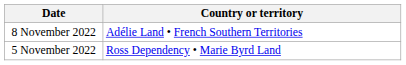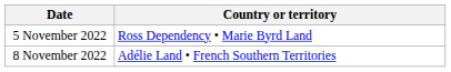 <table class="wikitable sortable">
 <tr>
 <th style="width:8em;">Date</th>
 <th style="width:25em;">Country or territory</th>
 </tr>
 <tr style="background:#fff;">
+<td style="text-align:center;">5 November 2022</td>
+<td> <a href='#'>Ross Dependency</a> • <a href='#'>Marie Byrd Land</a></td>
+</tr>
+<tr style="background:#fff;">
 <td style="text-align:center;">8 November 2022</td>
 <td> <a href='#'>Adélie Land</a> •  <a href='#'>French Southern Territories</a></td>
 </tr>
-<tr style="background:#fff;">
-<td style="text-align:center;">5 November 2022</td>
-<td> <a href='#'>Ross Dependency</a> • <a href='#'>Marie Byrd Land</a></td>
-</tr>
 </table>
